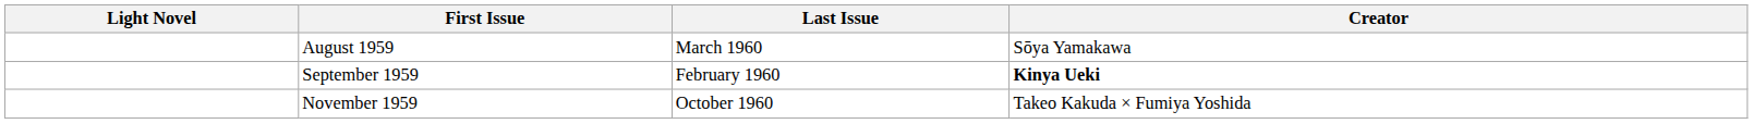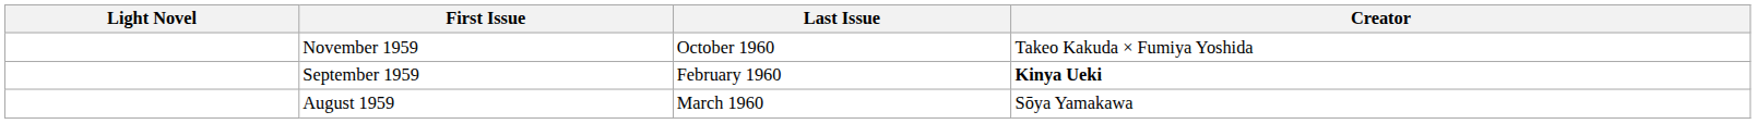 <table class="wikitable sortable" style="background: #FFF;" width="99%">
 <tr>
 <th>Light Novel</th>
 <th>First Issue</th>
 <th>Last Issue</th>
 <th>Creator</th>
 </tr>
 <tr>
 <td></td>
-<td>August 1959 </td>
-<td>March 1960 </td>
-<td>Sōya Yamakawa</td>
+<td>November 1959 </td>
+<td>October 1960 </td>
+<td>Takeo Kakuda × Fumiya Yoshida</td>
 </tr>
 <tr>
 <td></td>
 <td>September 1959 </td>
 <td>February 1960 </td>
 <td><strong>Kinya Ueki</strong></td>
 </tr>
 <tr>
 <td></td>
-<td>November 1959 </td>
-<td>October 1960 </td>
-<td>Takeo Kakuda × Fumiya Yoshida</td>
+<td>August 1959 </td>
+<td>March 1960 </td>
+<td>Sōya Yamakawa</td>
 </tr>
 </table>
